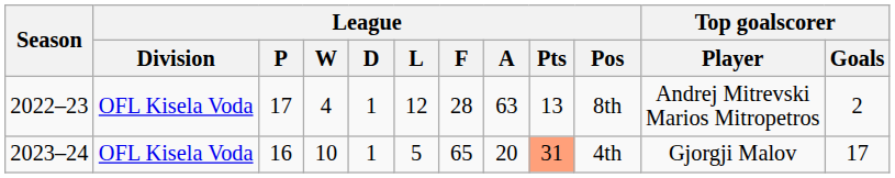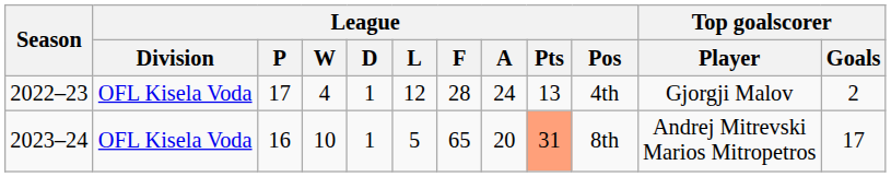 <table class="wikitable" style="text-align:center; font-size:100%">
 <tr>
 <th rowspan="2">Season</th>
 <th colspan="9">League</th>
 <th colspan="2">Top goalscorer</th>
 </tr>
 <tr>
 <th>Division</th>
 <th width="25">P</th>
 <th width="25">W</th>
 <th width="25">D</th>
 <th width="25">L</th>
 <th width="25">F</th>
 <th width="25">A</th>
 <th width="25">Pts</th>
 <th width="40">Pos</th>
 <th>Player</th>
 <th>Goals</th>
 </tr>
 <tr>
 <td>2022–23</td>
 <td><a href='#'>OFL Kisela Voda</a></td>
 <td>17</td>
 <td>4</td>
 <td>1</td>
 <td>12</td>
 <td>28</td>
-<td>63</td>
+<td>24</td>
 <td>13</td>
-<td>8th</td>
-<td>Andrej Mitrevski<br>Marios Mitropetros</td>
+<td>4th</td>
+<td>Gjorgji Malov</td>
 <td>2</td>
 </tr>
 <tr>
 <td>2023–24</td>
 <td><a href='#'>OFL Kisela Voda</a></td>
 <td>16</td>
 <td>10</td>
 <td>1</td>
 <td>5</td>
 <td>65</td>
 <td>20</td>
 <td style="background: lightsalmon;">31</td>
-<td>4th</td>
-<td>Gjorgji Malov</td>
+<td>8th</td>
+<td>Andrej Mitrevski<br>Marios Mitropetros</td>
 <td>17</td>
 </tr>
 </table>
